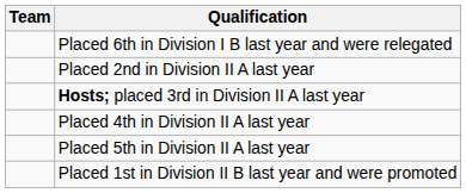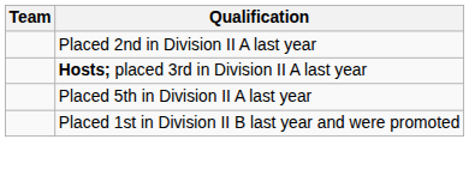 <table class="wikitable">
 <tr>
 <th>Team</th>
 <th>Qualification</th>
-</tr>
-<tr>
-<td></td>
-<td>Placed 6th in Division I B last year and were relegated</td>
 </tr>
 <tr>
 <td></td>
 <td>Placed 2nd in Division II A last year</td>
 </tr>
 <tr>
 <td></td>
 <td><strong>Hosts;</strong> placed 3rd in Division II A last year</td>
 </tr>
 <tr>
 <td></td>
-<td>Placed 4th in Division II A last year</td>
-</tr>
-<tr>
-<td></td>
 <td>Placed 5th in Division II A last year</td>
 </tr>
 <tr>
 <td></td>
 <td>Placed 1st in Division II B last year and were promoted</td>
 </tr>
 </table>
